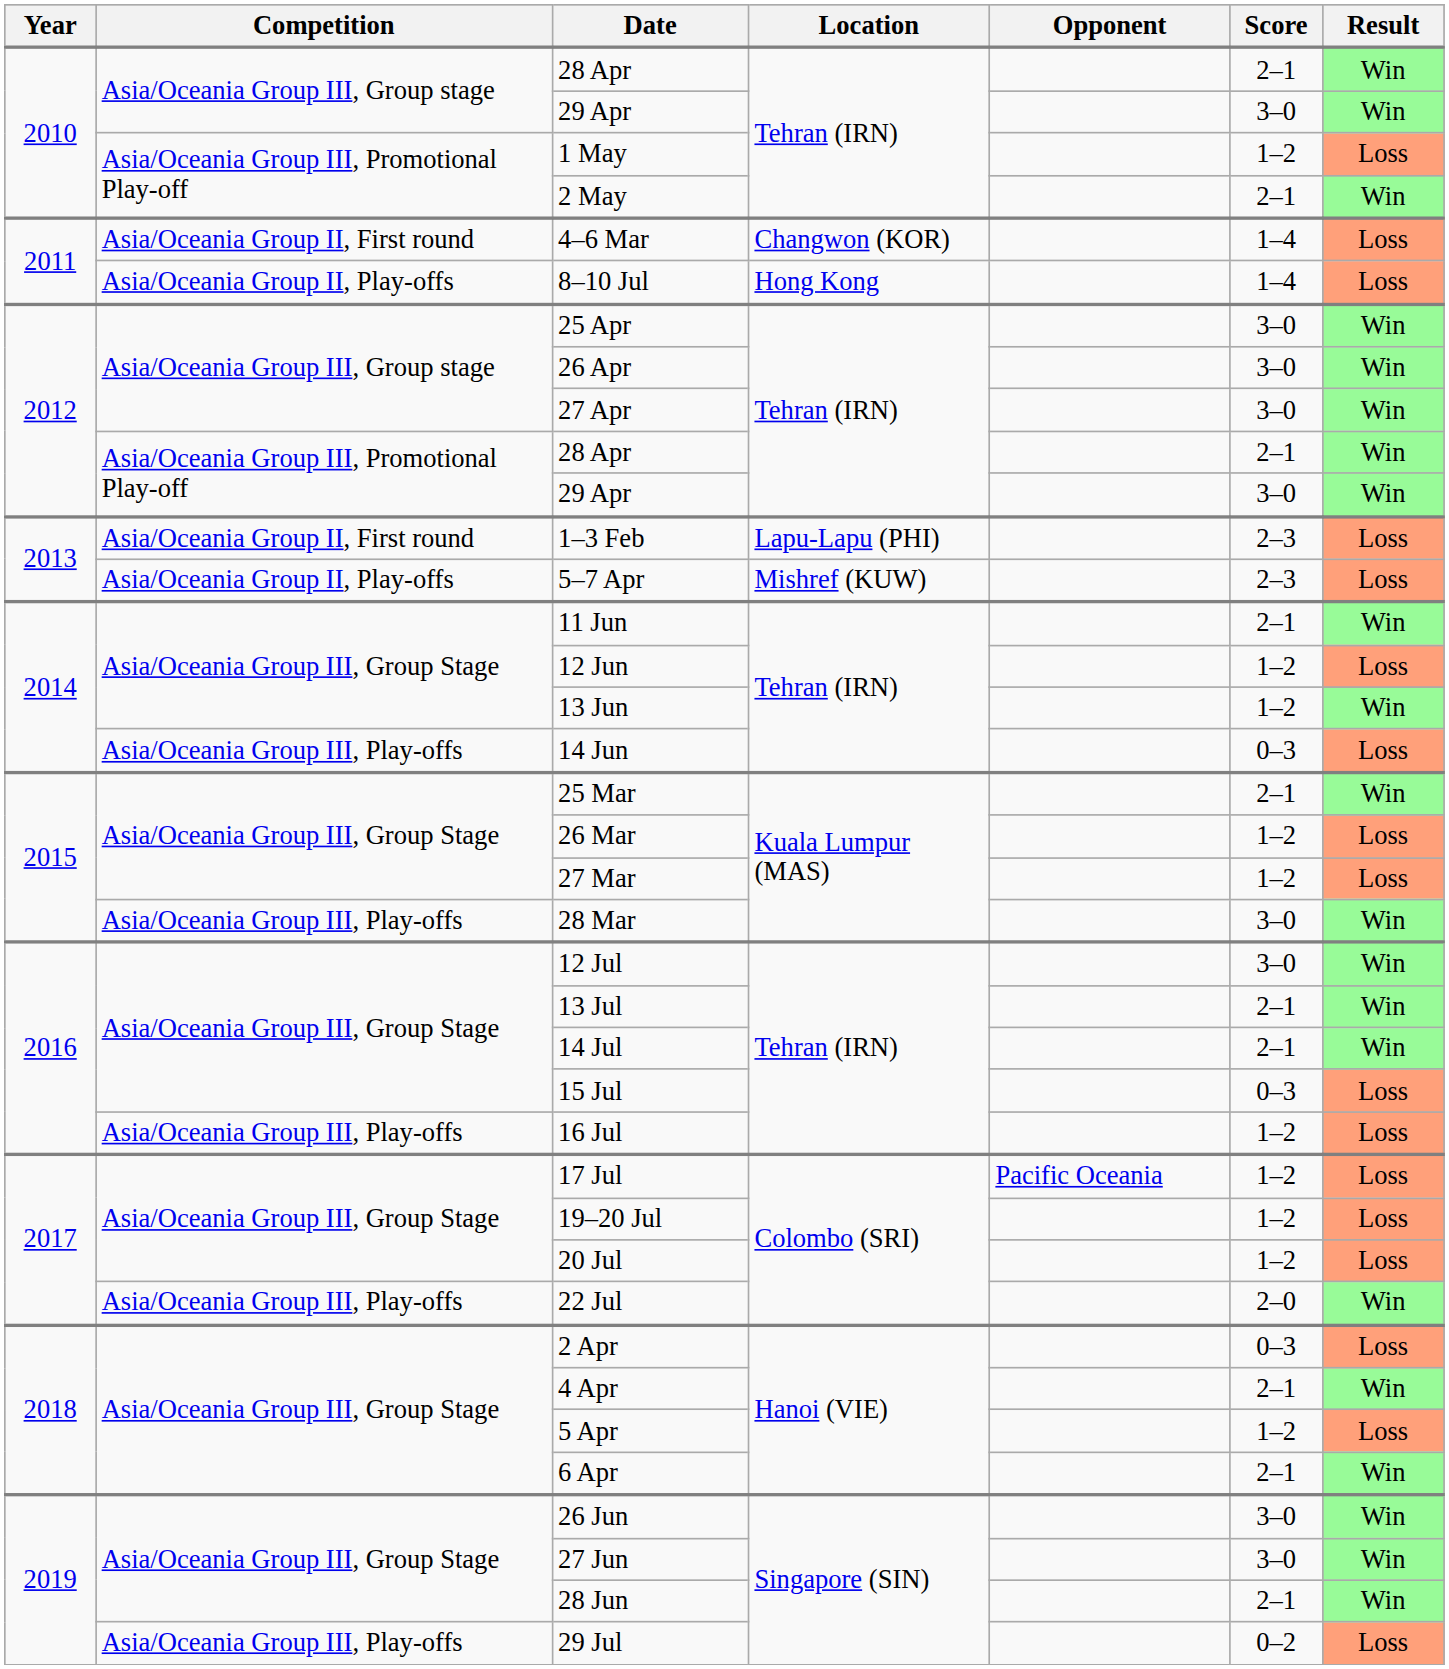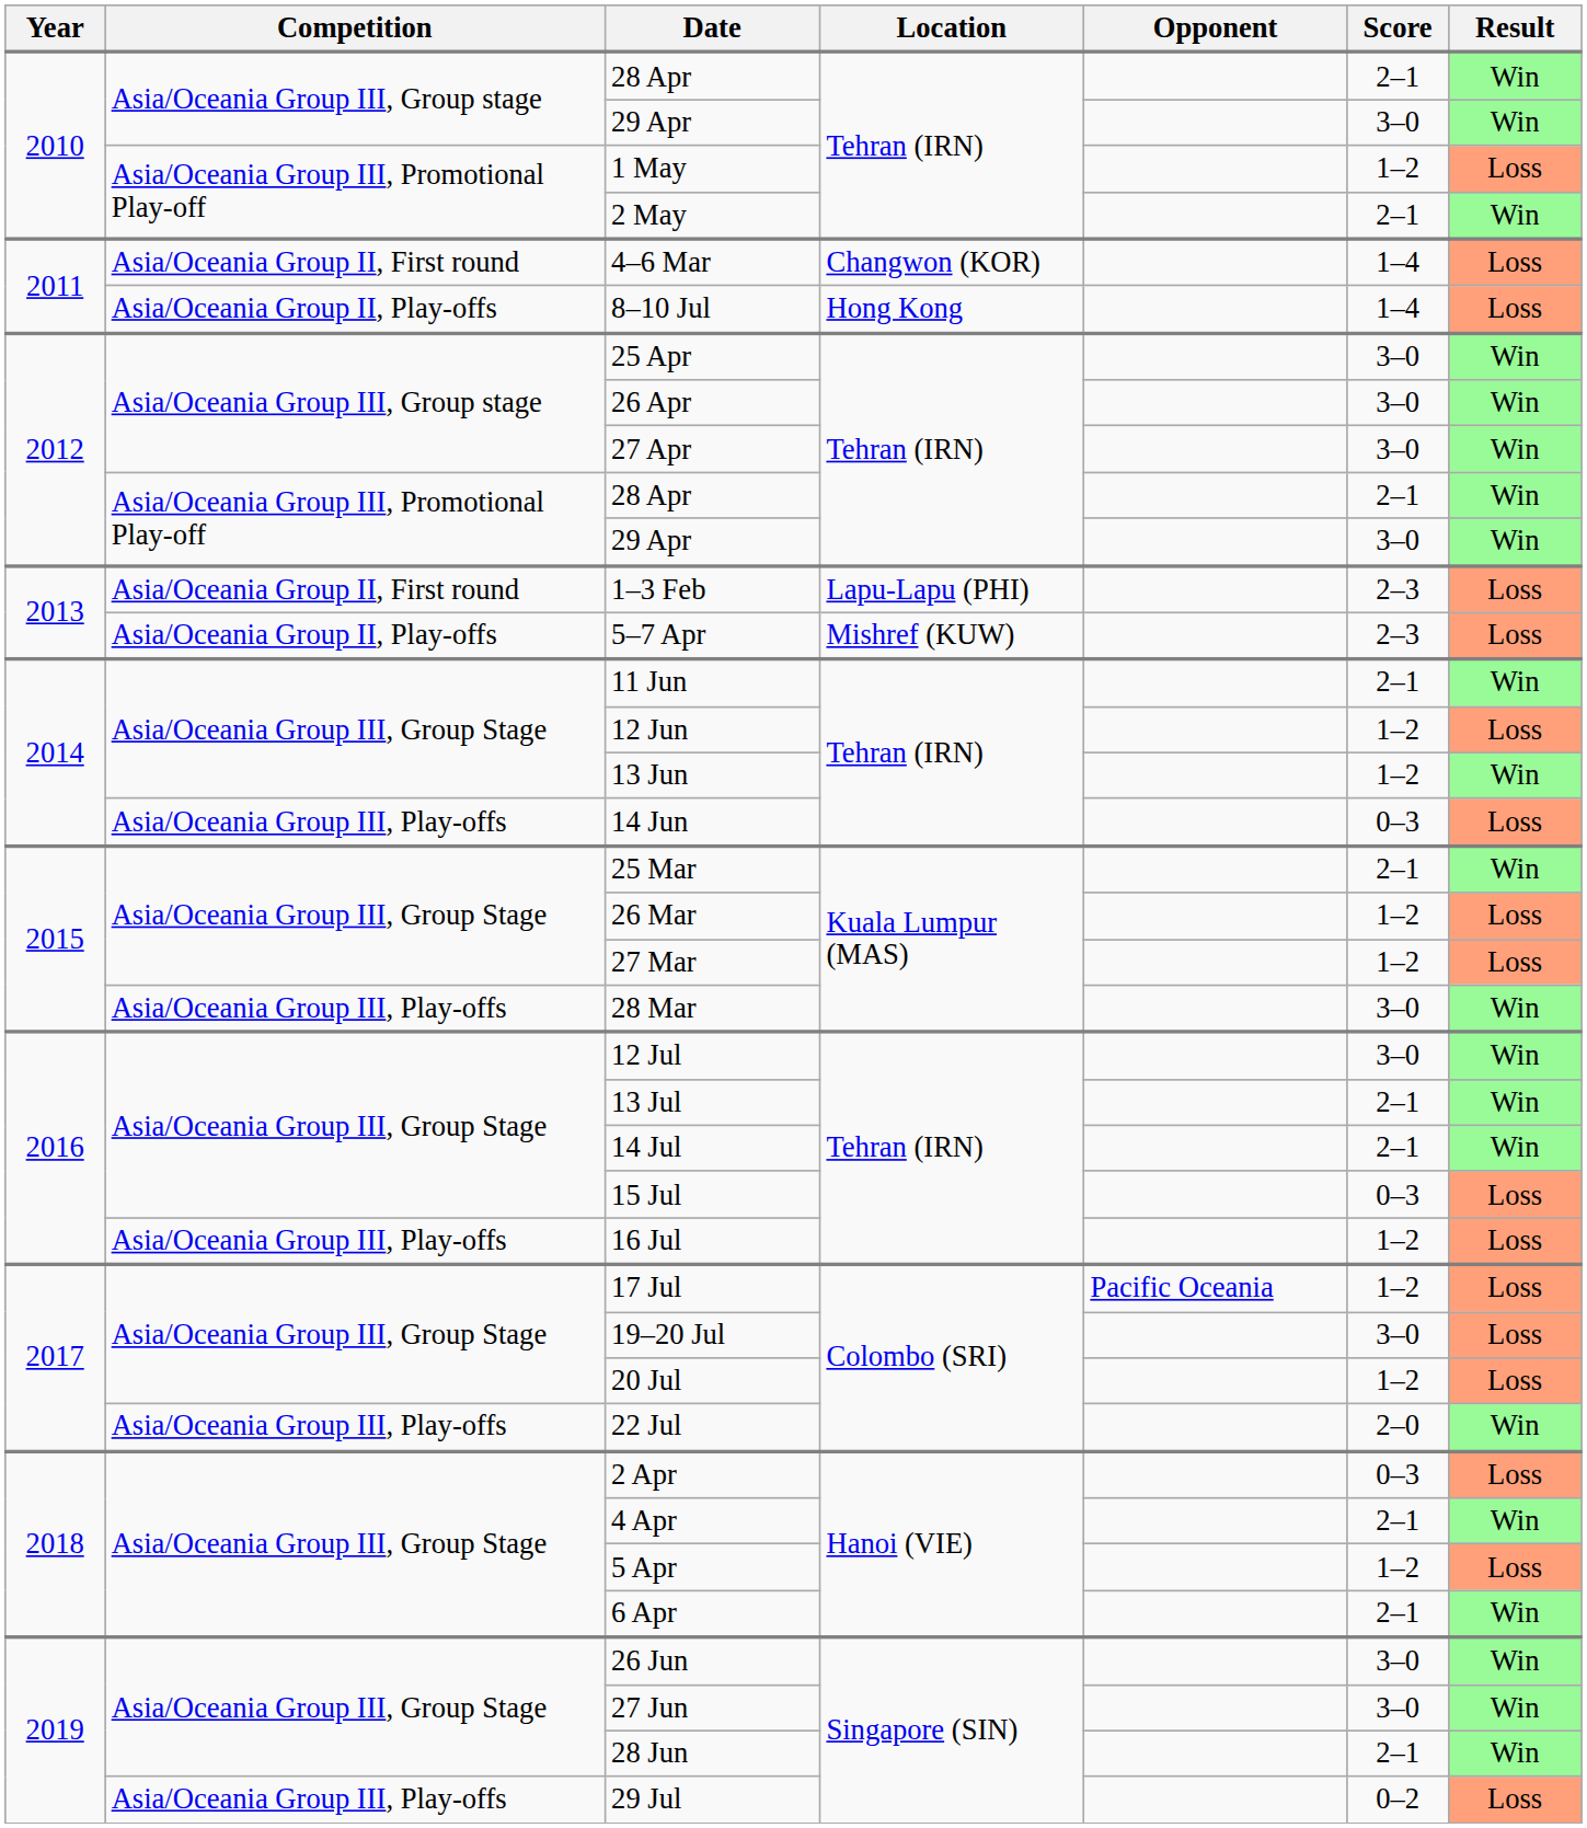 <table class="wikitable">
 <tr>
 <th width="50">Year</th>
 <th width="300">Competition</th>
 <th width="125">Date</th>
 <th width="150">Location</th>
 <th width="150">Opponent</th>
 <th width="50">Score</th>
 <th width="70">Result</th>
 </tr>
 <tr style="border-top:2px solid gray;">
 <td rowspan=4 align="center"><a href='#'>2010</a></td>
 <td rowspan=2><a href='#'>Asia/Oceania Group III</a>, Group stage</td>
 <td>28 Apr</td>
 <td rowspan=4><a href='#'>Tehran</a> (IRN)</td>
 <td></td>
 <td align="center">2–1</td>
 <td align="center" bgcolor="#98FB98">Win</td>
 </tr>
 <tr>
 <td>29 Apr</td>
 <td></td>
 <td align="center">3–0</td>
 <td align="center" bgcolor="#98FB98">Win</td>
 </tr>
 <tr>
 <td rowspan=2><a href='#'>Asia/Oceania Group III</a>, Promotional Play-off</td>
 <td>1 May</td>
 <td></td>
 <td align="center">1–2</td>
 <td align="center" bgcolor="#FFA07A">Loss</td>
 </tr>
 <tr>
 <td>2 May</td>
 <td></td>
 <td align="center">2–1</td>
 <td align="center" bgcolor="#98FB98">Win</td>
 </tr>
 <tr style="border-top:2px solid gray;">
 <td rowspan=2 align="center"><a href='#'>2011</a></td>
 <td><a href='#'>Asia/Oceania Group II</a>, First round</td>
 <td>4–6 Mar</td>
 <td><a href='#'>Changwon</a> (KOR)</td>
 <td></td>
 <td align="center">1–4</td>
 <td align="center" bgcolor="#FFA07A">Loss</td>
 </tr>
 <tr>
 <td><a href='#'>Asia/Oceania Group II</a>, Play-offs</td>
 <td>8–10 Jul</td>
 <td><a href='#'>Hong Kong</a></td>
 <td></td>
 <td align="center">1–4</td>
 <td align="center" bgcolor="#FFA07A">Loss</td>
 </tr>
 <tr style="border-top:2px solid gray;">
 <td rowspan=5 align="center"><a href='#'>2012</a></td>
 <td rowspan=3><a href='#'>Asia/Oceania Group III</a>, Group stage</td>
 <td>25 Apr</td>
 <td rowspan=5><a href='#'>Tehran</a> (IRN)</td>
 <td></td>
 <td align="center">3–0</td>
 <td align="center" bgcolor="#98FB98">Win</td>
 </tr>
 <tr>
 <td>26 Apr</td>
 <td></td>
 <td align="center">3–0</td>
 <td align="center" bgcolor="#98FB98">Win</td>
 </tr>
 <tr>
 <td>27 Apr</td>
 <td></td>
 <td align="center">3–0</td>
 <td align="center" bgcolor="#98FB98">Win</td>
 </tr>
 <tr>
 <td rowspan=2><a href='#'>Asia/Oceania Group III</a>, Promotional Play-off</td>
 <td>28 Apr</td>
 <td></td>
 <td align="center">2–1</td>
 <td align="center" bgcolor="#98FB98">Win</td>
 </tr>
 <tr>
 <td>29 Apr</td>
 <td></td>
 <td align="center">3–0</td>
 <td align="center" bgcolor="#98FB98">Win</td>
 </tr>
 <tr style="border-top:2px solid gray;">
 <td rowspan=2 align="center"><a href='#'>2013</a></td>
 <td><a href='#'>Asia/Oceania Group II</a>, First round</td>
 <td>1–3 Feb</td>
 <td><a href='#'>Lapu-Lapu</a> (PHI)</td>
 <td></td>
 <td align="center">2–3</td>
 <td align="center" bgcolor="#FFA07A">Loss</td>
 </tr>
 <tr>
 <td><a href='#'>Asia/Oceania Group II</a>, Play-offs</td>
 <td>5–7 Apr</td>
 <td><a href='#'>Mishref</a> (KUW)</td>
 <td></td>
 <td align="center">2–3</td>
 <td align="center" bgcolor="#FFA07A">Loss</td>
 </tr>
 <tr style="border-top:2px solid gray;">
 <td rowspan=4 align="center"><a href='#'>2014</a></td>
 <td rowspan=3><a href='#'>Asia/Oceania Group III</a>, Group Stage</td>
 <td>11 Jun</td>
 <td rowspan=4><a href='#'>Tehran</a> (IRN)</td>
 <td></td>
 <td align="center">2–1</td>
 <td align="center" bgcolor="#98FB98">Win</td>
 </tr>
 <tr>
 <td>12 Jun</td>
 <td></td>
 <td align="center">1–2</td>
 <td align="center" bgcolor="#FFA07A">Loss</td>
 </tr>
 <tr>
 <td>13 Jun</td>
 <td></td>
 <td align="center">1–2</td>
 <td align="center" bgcolor="#98FB98">Win</td>
 </tr>
 <tr>
 <td><a href='#'>Asia/Oceania Group III</a>, Play-offs</td>
 <td>14 Jun</td>
 <td></td>
 <td align="center">0–3</td>
 <td align="center" bgcolor="#FFA07A">Loss</td>
 </tr>
 <tr style="border-top:2px solid gray;">
 <td rowspan=4 align="center"><a href='#'>2015</a></td>
 <td rowspan=3><a href='#'>Asia/Oceania Group III</a>, Group Stage</td>
 <td>25 Mar</td>
 <td rowspan=4><a href='#'>Kuala Lumpur</a> (MAS)</td>
 <td></td>
 <td align="center">2–1</td>
 <td align="center" bgcolor="#98FB98">Win</td>
 </tr>
 <tr>
 <td>26 Mar</td>
 <td></td>
 <td align="center">1–2</td>
 <td align="center" bgcolor="#FFA07A">Loss</td>
 </tr>
 <tr>
 <td>27 Mar</td>
 <td></td>
 <td align="center">1–2</td>
 <td align="center" bgcolor="#FFA07A">Loss</td>
 </tr>
 <tr>
 <td><a href='#'>Asia/Oceania Group III</a>, Play-offs</td>
 <td>28 Mar</td>
 <td></td>
 <td align="center">3–0</td>
 <td align="center" bgcolor="#98FB98">Win</td>
 </tr>
 <tr style="border-top:2px solid gray;">
 <td rowspan=5 align="center"><a href='#'>2016</a></td>
 <td rowspan=4><a href='#'>Asia/Oceania Group III</a>, Group Stage</td>
 <td>12 Jul</td>
 <td rowspan=5><a href='#'>Tehran</a> (IRN)</td>
 <td></td>
 <td align="center">3–0</td>
 <td align="center" bgcolor="#98FB98">Win</td>
 </tr>
 <tr>
 <td>13 Jul</td>
 <td></td>
 <td align="center">2–1</td>
 <td align="center" bgcolor="#98FB98">Win</td>
 </tr>
 <tr>
 <td>14 Jul</td>
 <td></td>
 <td align="center">2–1</td>
 <td align="center" bgcolor="#98FB98">Win</td>
 </tr>
 <tr>
 <td>15 Jul</td>
 <td></td>
 <td align="center">0–3</td>
 <td align="center" bgcolor="#FFA07A">Loss</td>
 </tr>
 <tr>
 <td><a href='#'>Asia/Oceania Group III</a>, Play-offs</td>
 <td>16 Jul</td>
 <td></td>
 <td align="center">1–2</td>
 <td align="center" bgcolor="#FFA07A">Loss</td>
 </tr>
 <tr style="border-top:2px solid gray;">
 <td rowspan=4 align="center"><a href='#'>2017</a></td>
 <td rowspan=3><a href='#'>Asia/Oceania Group III</a>, Group Stage</td>
 <td>17 Jul</td>
 <td rowspan=4><a href='#'>Colombo</a> (SRI)</td>
 <td><a href='#'>Pacific Oceania</a></td>
 <td align="center">1–2</td>
 <td align="center" bgcolor="#FFA07A">Loss</td>
 </tr>
 <tr>
 <td>19–20 Jul</td>
 <td></td>
-<td align="center">1–2</td>
+<td align="center">3–0</td>
 <td align="center" bgcolor="#FFA07A">Loss</td>
 </tr>
 <tr>
 <td>20 Jul</td>
 <td></td>
 <td align="center">1–2</td>
 <td align="center" bgcolor="#FFA07A">Loss</td>
 </tr>
 <tr>
 <td><a href='#'>Asia/Oceania Group III</a>, Play-offs</td>
 <td>22 Jul</td>
 <td></td>
 <td align="center">2–0</td>
 <td align="center" bgcolor="#98FB98">Win</td>
 </tr>
 <tr style="border-top:2px solid gray;">
 <td rowspan=4 align="center"><a href='#'>2018</a></td>
 <td rowspan=4><a href='#'>Asia/Oceania Group III</a>, Group Stage</td>
 <td>2 Apr</td>
 <td rowspan=4><a href='#'>Hanoi</a> (VIE)</td>
 <td></td>
 <td align="center">0–3</td>
 <td align="center" bgcolor="#FFA07A">Loss</td>
 </tr>
 <tr>
 <td>4 Apr</td>
 <td></td>
 <td align="center">2–1</td>
 <td align="center" bgcolor="#98FB98">Win</td>
 </tr>
 <tr>
 <td>5 Apr</td>
 <td></td>
 <td align="center">1–2</td>
 <td align="center" bgcolor="#FFA07A">Loss</td>
 </tr>
 <tr>
 <td>6 Apr</td>
 <td></td>
 <td align="center">2–1</td>
 <td align="center" bgcolor="#98FB98">Win</td>
 </tr>
 <tr style="border-top:2px solid gray;">
 <td rowspan=4 align="center"><a href='#'>2019</a></td>
 <td rowspan=3><a href='#'>Asia/Oceania Group III</a>, Group Stage</td>
 <td>26 Jun</td>
 <td rowspan=4><a href='#'>Singapore</a> (SIN)</td>
 <td></td>
 <td align="center">3–0</td>
 <td align="center" bgcolor="#98FB98">Win</td>
 </tr>
 <tr>
 <td>27 Jun</td>
 <td></td>
 <td align="center">3–0</td>
 <td align="center" bgcolor="#98FB98">Win</td>
 </tr>
 <tr>
 <td>28 Jun</td>
 <td></td>
 <td align="center">2–1</td>
 <td align="center" bgcolor="#98FB98">Win</td>
 </tr>
 <tr>
 <td><a href='#'>Asia/Oceania Group III</a>, Play-offs</td>
 <td>29 Jul</td>
 <td></td>
 <td align="center">0–2</td>
 <td align="center" bgcolor="#FFA07A">Loss</td>
 </tr>
 <tr>
 </tr>
 </table>
